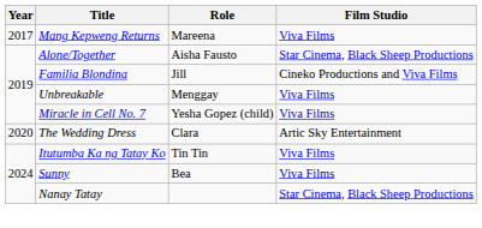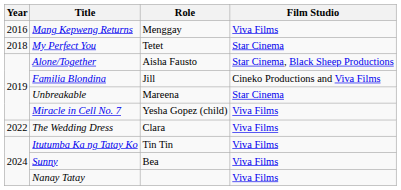 <table class="wikitable sortable">
 <tr>
 <th>Year</th>
 <th>Title</th>
 <th>Role</th>
 <th>Film Studio</th>
 </tr>
 <tr>
-<td>2017</td>
+<td>2016</td>
 <td><em><a href='#'>Mang Kepweng Returns</a></em></td>
-<td>Mareena</td>
+<td>Menggay</td>
 <td><a href='#'>Viva Films</a></td>
+</tr>
+<tr>
+<td>2018</td>
+<td><em><a href='#'>My Perfect You</a></em></td>
+<td>Tetet</td>
+<td><a href='#'>Star Cinema</a></td>
 </tr>
 <tr>
 <td rowspan="4">2019</td>
 <td><em><a href='#'>Alone/Together</a></em></td>
 <td>Aisha Fausto</td>
 <td><a href='#'>Star Cinema</a>, <a href='#'>Black Sheep Productions</a></td>
 </tr>
 <tr>
 <td><em><a href='#'>Familia Blondina</a></em></td>
 <td>Jill</td>
 <td>Cineko Productions and <a href='#'>Viva Films</a></td>
 </tr>
 <tr>
 <td><em>Unbreakable</em></td>
-<td>Menggay</td>
-<td><a href='#'>Viva Films</a></td>
+<td>Mareena</td>
+<td><a href='#'>Star Cinema</a></td>
 </tr>
 <tr>
 <td><em><a href='#'>Miracle in Cell No. 7</a></em></td>
 <td>Yesha Gopez (child)</td>
 <td><a href='#'>Viva Films</a></td>
 </tr>
 <tr>
-<td>2020</td>
+<td>2022</td>
 <td><em>The Wedding Dress</em></td>
 <td>Clara</td>
-<td>Artic Sky Entertainment</td>
+<td><a href='#'>Viva Films</a></td>
 </tr>
 <tr>
 <td rowspan="3">2024</td>
 <td><em><a href='#'>Itutumba Ka ng Tatay Ko</a></em></td>
 <td>Tin Tin</td>
 <td><a href='#'>Viva Films</a></td>
 </tr>
 <tr>
 <td><a href='#'><em>Sunny</em></a></td>
 <td>Bea</td>
 <td><a href='#'>Viva Films</a></td>
 </tr>
 <tr>
 <td><em>Nanay Tatay</em></td>
 <td></td>
-<td><a href='#'>Star Cinema</a>, <a href='#'>Black Sheep Productions</a></td>
+<td><a href='#'>Viva Films</a></td>
 </tr>
 </table>
